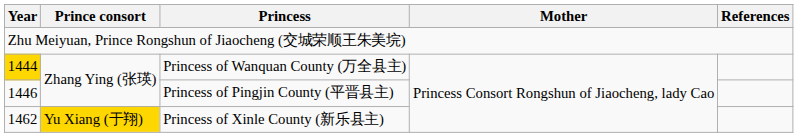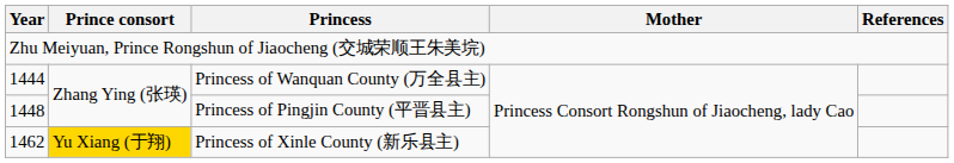 <table class="wikitable">
 <tr>
 <th>Year</th>
 <th>Prince consort</th>
 <th>Princess</th>
 <th>Mother</th>
 <th>References</th>
 </tr>
 <tr>
 <td colspan="5">Zhu Meiyuan, Prince Rongshun of Jiaocheng (交城荣顺王朱美垸)</td>
 </tr>
 <tr>
-<td style="background: gold;">1444</td>
+<td>1444</td>
 <td rowspan="2">Zhang Ying (张瑛)</td>
 <td>Princess of Wanquan County (万全县主)</td>
 <td rowspan="3">Princess Consort Rongshun of Jiaocheng, lady Cao</td>
 <td></td>
 </tr>
 <tr>
-<td>1446</td>
+<td>1448</td>
 <td>Princess of Pingjin County (平晋县主)</td>
 <td></td>
 </tr>
 <tr>
 <td>1462</td>
 <td style="background: gold;">Yu Xiang (于翔)</td>
 <td>Princess of Xinle County (新乐县主)</td>
 <td></td>
 </tr>
 </table>
